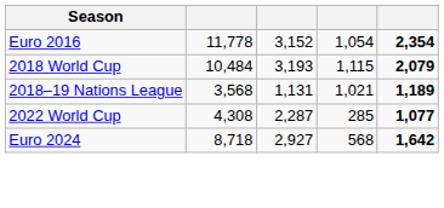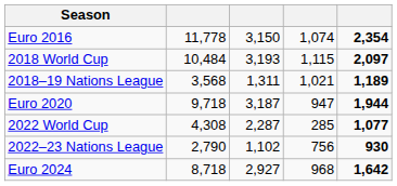 <table class="wikitable sortable" style="text-align:right">
 <tr>
 <th>Season</th>
 <th width=65></th>
 <th width=55></th>
 <th width=55></th>
 <th width=55></th>
 </tr>
 <tr>
 <td align=left><a href='#'>Euro 2016</a></td>
 <td>11,778</td>
-<td>3,152</td>
-<td>1,054</td>
+<td>3,150</td>
+<td>1,074</td>
 <td><strong>2,354</strong></td>
 </tr>
 <tr>
 <td align=left><a href='#'>2018 World Cup</a></td>
 <td>10,484</td>
 <td>3,193</td>
 <td>1,115</td>
-<td><strong>2,079</strong></td>
+<td><strong>2,097</strong></td>
 </tr>
 <tr>
 <td align=left><a href='#'>2018–19 Nations League</a></td>
 <td>3,568</td>
-<td>1,131</td>
+<td>1,311</td>
 <td>1,021</td>
 <td><strong>1,189</strong></td>
+</tr>
+<tr>
+<td align=left><a href='#'>Euro 2020</a></td>
+<td>9,718</td>
+<td>3,187</td>
+<td>947</td>
+<td><strong>1,944</strong></td>
 </tr>
 <tr>
 <td align=left><a href='#'>2022 World Cup</a></td>
 <td>4,308</td>
 <td>2,287</td>
 <td>285</td>
 <td><strong>1,077</strong></td>
 </tr>
 <tr>
+<td align=left><a href='#'>2022–23 Nations League</a></td>
+<td>2,790</td>
+<td>1,102</td>
+<td>756</td>
+<td><strong>930</strong></td>
+</tr>
+<tr>
 <td align=left><a href='#'>Euro 2024</a></td>
 <td>8,718</td>
 <td>2,927</td>
-<td>568</td>
+<td>968</td>
 <td><strong>1,642</strong></td>
 </tr>
 </table>
